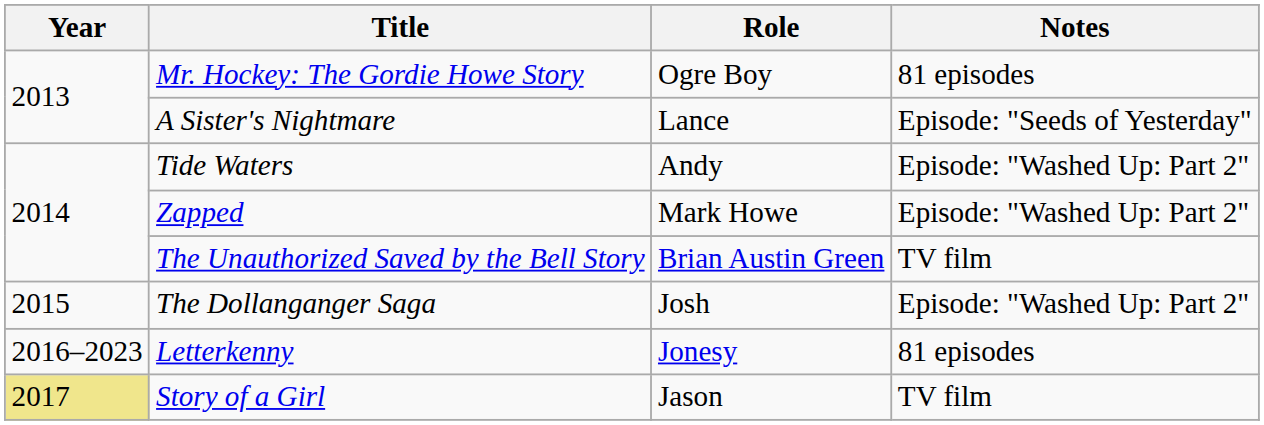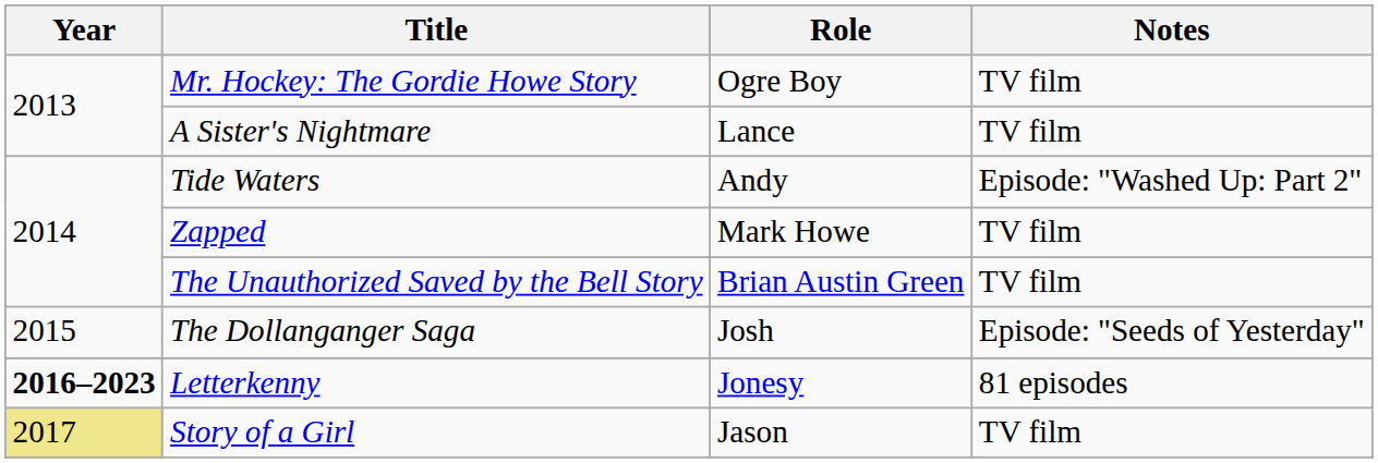 <table class="wikitable">
 <tr>
 <th>Year</th>
 <th>Title</th>
 <th>Role</th>
 <th>Notes</th>
 </tr>
 <tr>
 <td rowspan="2">2013</td>
 <td><em><a href='#'>Mr. Hockey: The Gordie Howe Story</a></em></td>
 <td>Ogre Boy</td>
-<td>81 episodes</td>
+<td>TV film</td>
 </tr>
 <tr>
 <td><em>A Sister's Nightmare</em></td>
 <td>Lance</td>
-<td>Episode: "Seeds of Yesterday"</td>
+<td>TV film</td>
 </tr>
 <tr>
 <td rowspan="3">2014</td>
 <td><em>Tide Waters</em></td>
 <td>Andy</td>
 <td>Episode: "Washed Up: Part 2"</td>
 </tr>
 <tr>
 <td><em><a href='#'>Zapped</a></em></td>
 <td>Mark Howe</td>
-<td>Episode: "Washed Up: Part 2"</td>
+<td>TV film</td>
 </tr>
 <tr>
 <td><em><a href='#'>The Unauthorized Saved by the Bell Story</a></em></td>
 <td><a href='#'>Brian Austin Green</a></td>
 <td>TV film</td>
 </tr>
 <tr>
 <td>2015</td>
 <td><em>The Dollanganger Saga</em></td>
 <td>Josh</td>
-<td>Episode: "Washed Up: Part 2"</td>
+<td>Episode: "Seeds of Yesterday"</td>
 </tr>
 <tr>
-<td>2016–2023</td>
+<td><strong>2016–2023</strong></td>
 <td><a href='#'><em>Letterkenny</em></a></td>
 <td><a href='#'>Jonesy</a></td>
 <td>81 episodes</td>
 </tr>
 <tr>
 <td style="background: khaki;">2017</td>
 <td><em><a href='#'>Story of a Girl</a></em></td>
 <td>Jason</td>
 <td>TV film</td>
 </tr>
 </table>
